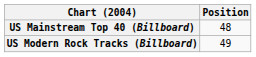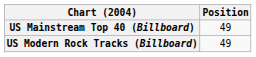 <table class="wikitable plainrowheaders" style="text-align:center">
 <tr>
 <th>Chart (2004)</th>
 <th>Position</th>
 </tr>
 <tr>
 <th scope="row">US Mainstream Top 40 (<em>Billboard</em>)</th>
-<td>48</td>
+<td>49</td>
 </tr>
 <tr>
 <th scope="row">US Modern Rock Tracks (<em>Billboard</em>)</th>
 <td>49</td>
 </tr>
 </table>
